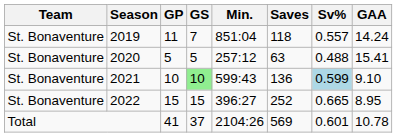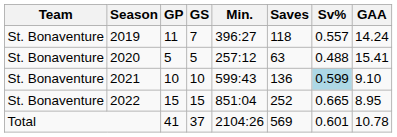 <table class="wikitable">
 <tr>
 <th>Team</th>
 <th>Season</th>
 <th>GP</th>
 <th>GS</th>
 <th>Min.</th>
 <th>Saves</th>
 <th>Sv%</th>
 <th>GAA</th>
 </tr>
 <tr>
 <td>St. Bonaventure</td>
 <td>2019</td>
 <td>11</td>
 <td>7</td>
-<td>851:04</td>
+<td>396:27</td>
 <td>118</td>
 <td>0.557</td>
 <td>14.24</td>
 </tr>
 <tr>
 <td>St. Bonaventure</td>
 <td>2020</td>
 <td>5</td>
 <td>5</td>
 <td>257:12</td>
 <td>63</td>
 <td>0.488</td>
 <td>15.41</td>
 </tr>
 <tr>
 <td>St. Bonaventure</td>
 <td>2021</td>
 <td>10</td>
-<td style="background: lightgreen;">10</td>
+<td>10</td>
 <td>599:43</td>
 <td>136</td>
 <td style="background: lightblue;">0.599</td>
 <td>9.10</td>
 </tr>
 <tr>
 <td>St. Bonaventure</td>
 <td>2022</td>
 <td>15</td>
 <td>15</td>
-<td>396:27</td>
+<td>851:04</td>
 <td>252</td>
 <td>0.665</td>
 <td>8.95</td>
 </tr>
 <tr>
 <td colspan="2">Total</td>
 <td>41</td>
 <td>37</td>
 <td>2104:26</td>
 <td>569</td>
 <td>0.601</td>
 <td>10.78</td>
 </tr>
 </table>
